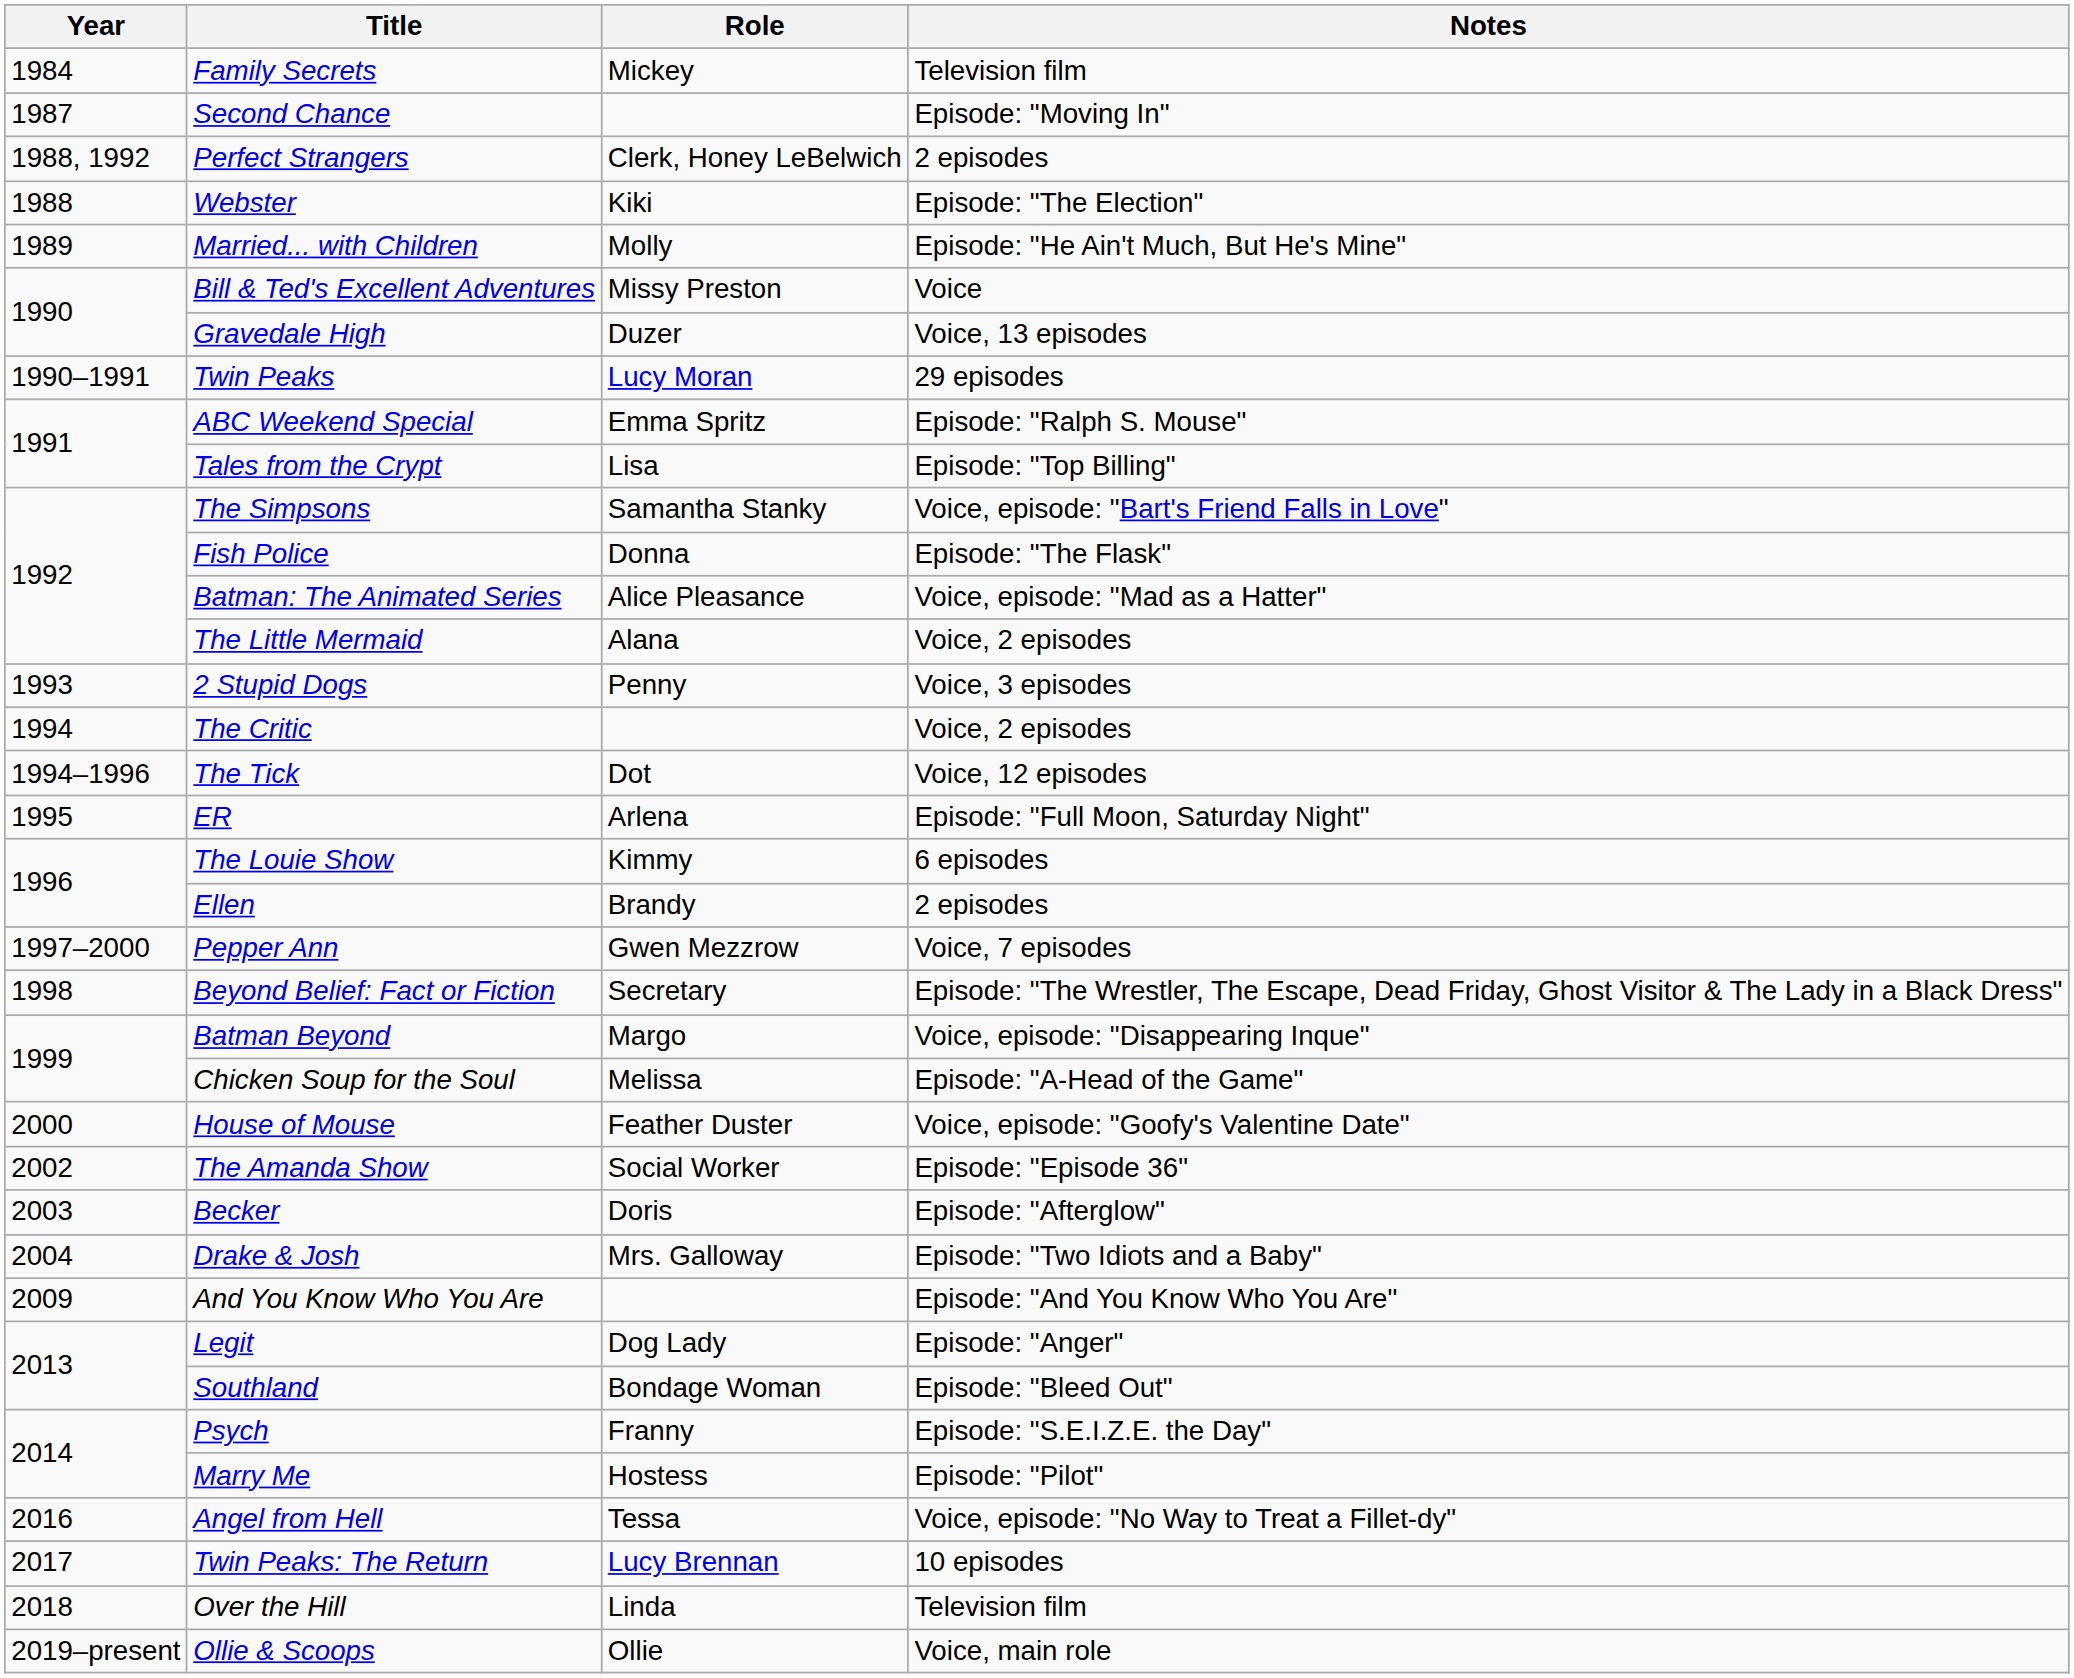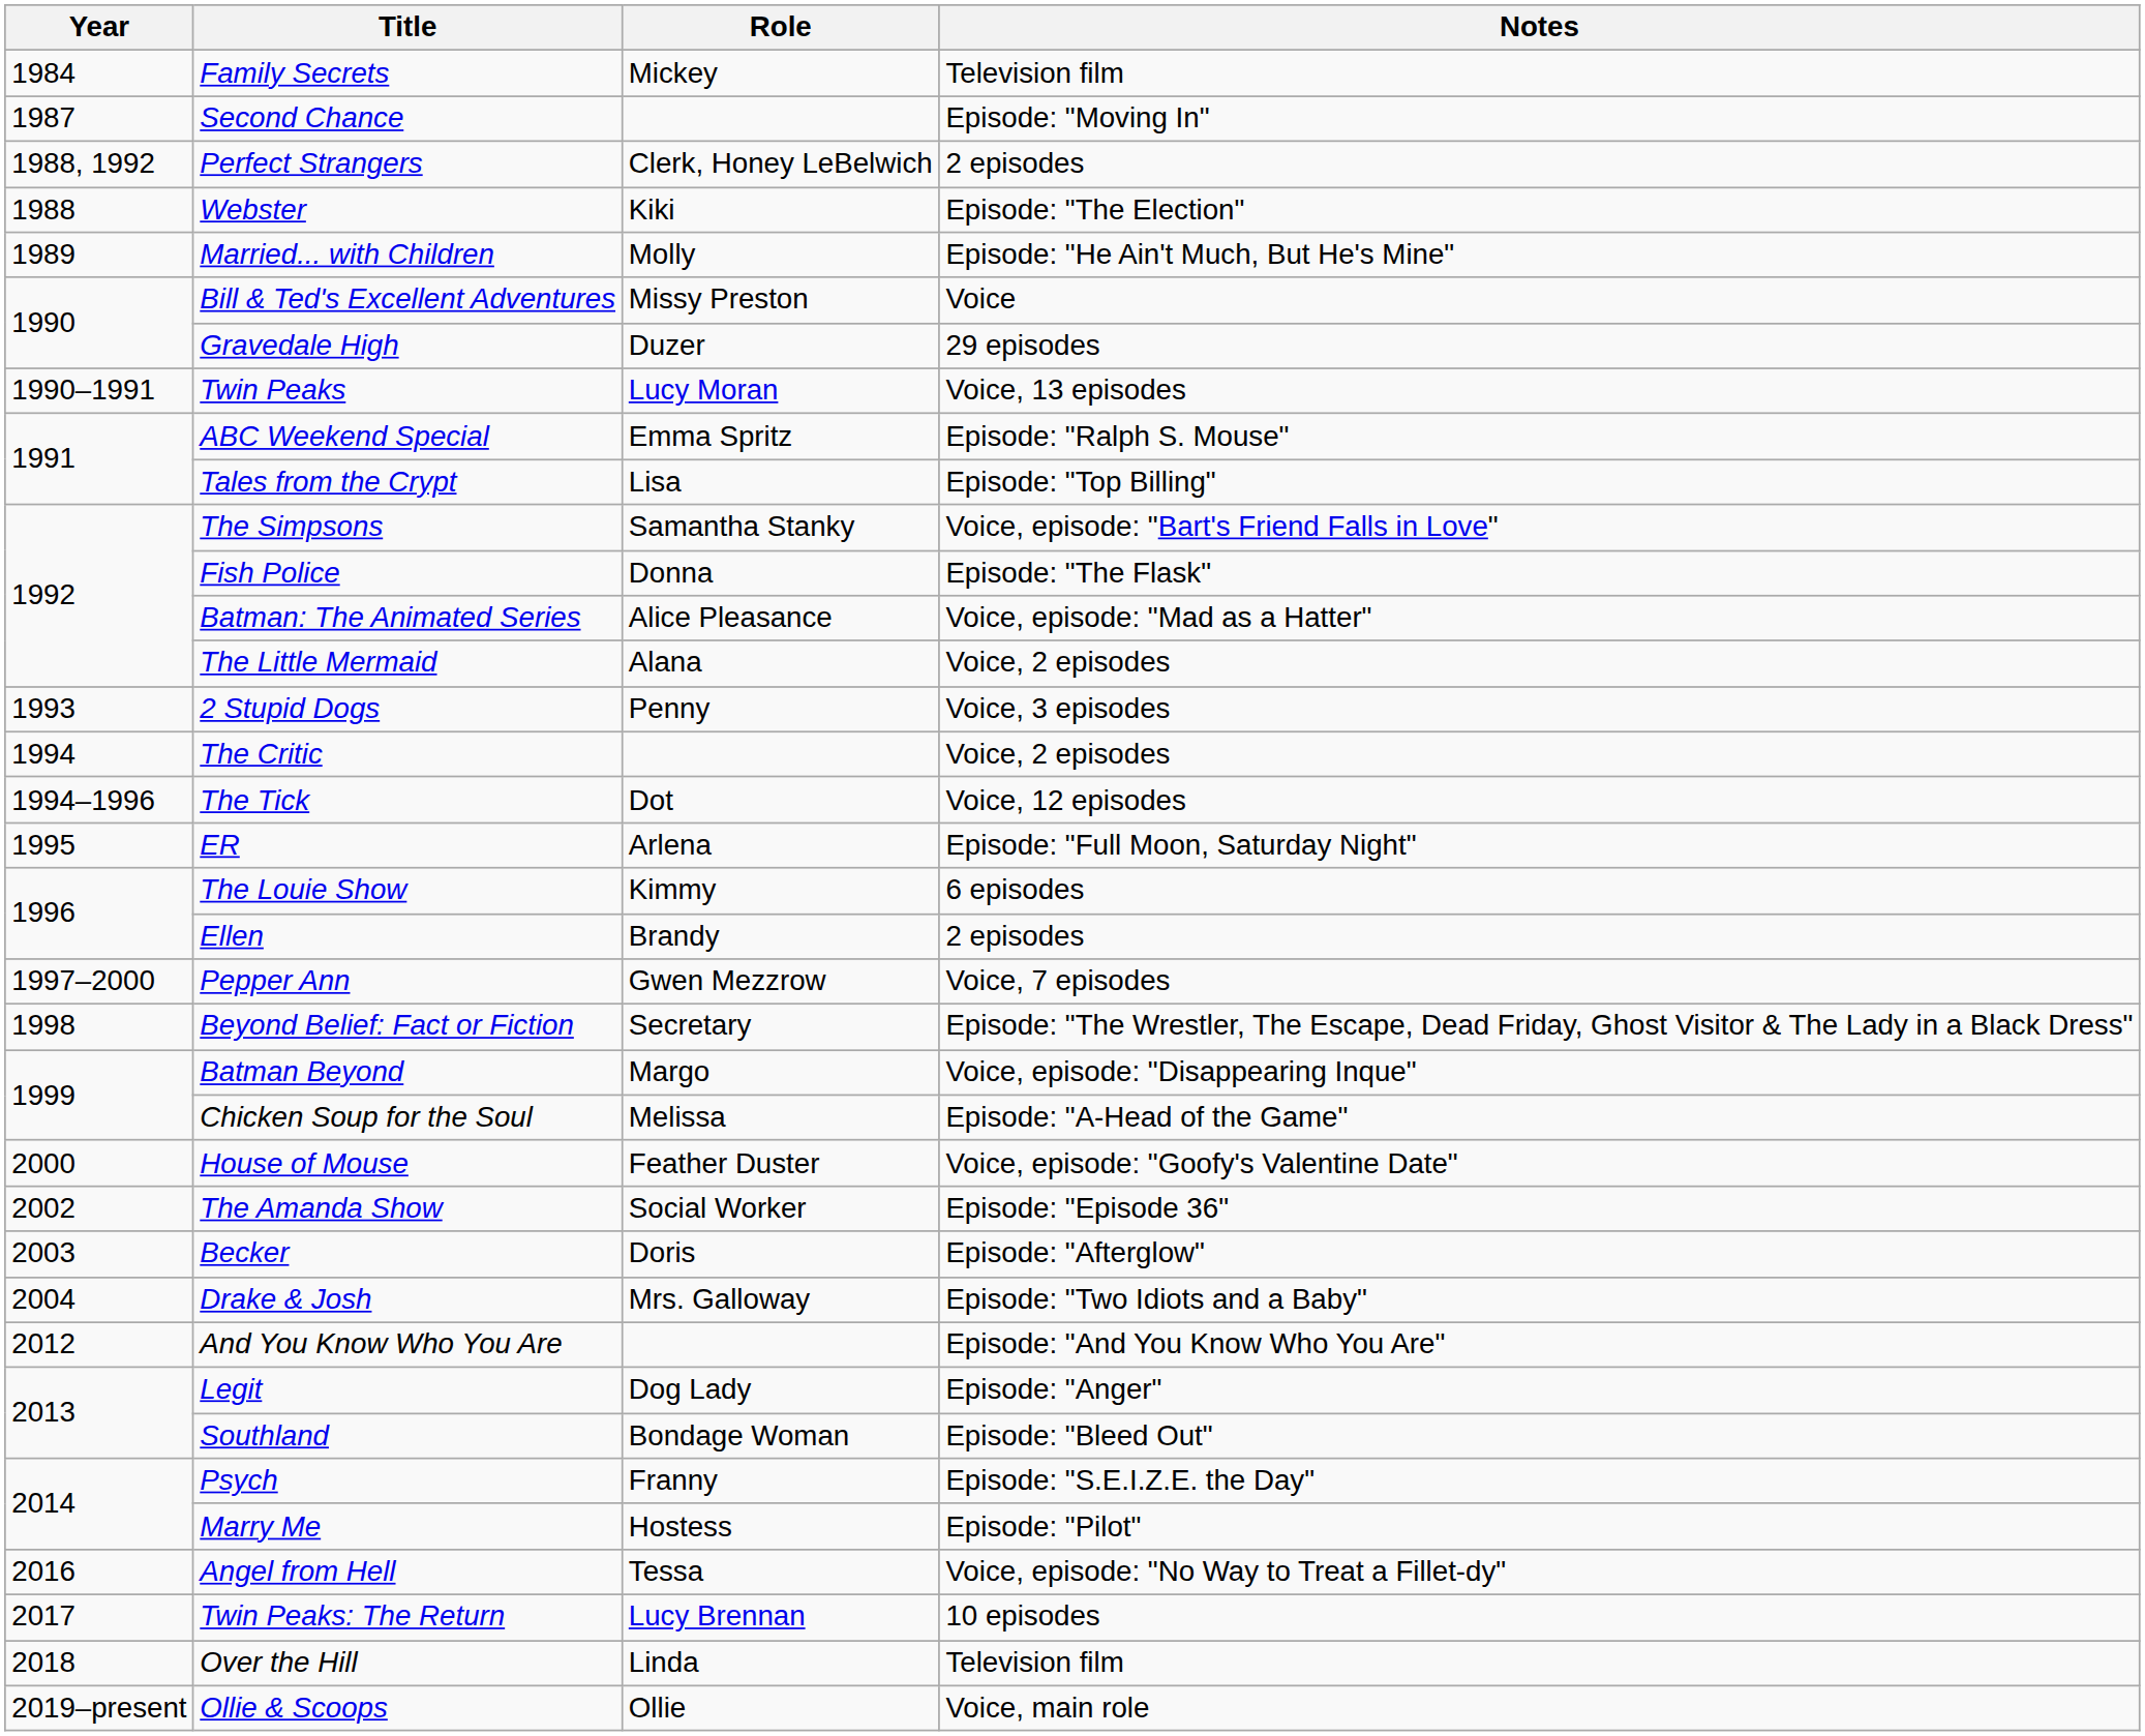 <table class="wikitable">
 <tr>
 <th>Year</th>
 <th>Title</th>
 <th>Role</th>
 <th>Notes</th>
 </tr>
 <tr>
 <td>1984</td>
 <td><em><a href='#'>Family Secrets</a></em></td>
 <td>Mickey</td>
 <td>Television film</td>
 </tr>
 <tr>
 <td>1987</td>
 <td><em><a href='#'>Second Chance</a></em></td>
 <td></td>
 <td>Episode: "Moving In"</td>
 </tr>
 <tr>
 <td>1988, 1992</td>
 <td><em><a href='#'>Perfect Strangers</a></em></td>
 <td>Clerk, Honey LeBelwich</td>
 <td>2 episodes</td>
 </tr>
 <tr>
 <td>1988</td>
 <td><em><a href='#'>Webster</a></em></td>
 <td>Kiki</td>
 <td>Episode: "The Election"</td>
 </tr>
 <tr>
 <td>1989</td>
 <td><em><a href='#'>Married... with Children</a></em></td>
 <td>Molly</td>
 <td>Episode: "He Ain't Much, But He's Mine"</td>
 </tr>
 <tr>
 <td rowspan="2">1990</td>
 <td><em><a href='#'>Bill & Ted's Excellent Adventures</a></em></td>
 <td>Missy Preston</td>
 <td>Voice</td>
 </tr>
 <tr>
 <td><em><a href='#'>Gravedale High</a></em></td>
 <td>Duzer</td>
-<td>Voice, 13 episodes</td>
+<td>29 episodes</td>
 </tr>
 <tr>
 <td>1990–1991</td>
 <td><em><a href='#'>Twin Peaks</a></em></td>
 <td><a href='#'>Lucy Moran</a></td>
-<td>29 episodes</td>
+<td>Voice, 13 episodes</td>
 </tr>
 <tr>
 <td rowspan="2">1991</td>
 <td><em><a href='#'>ABC Weekend Special</a></em></td>
 <td>Emma Spritz</td>
 <td>Episode: "Ralph S. Mouse"</td>
 </tr>
 <tr>
 <td><em><a href='#'>Tales from the Crypt</a></em></td>
 <td>Lisa</td>
 <td>Episode: "Top Billing"</td>
 </tr>
 <tr>
 <td rowspan="4">1992</td>
 <td><em><a href='#'>The Simpsons</a></em></td>
 <td>Samantha Stanky</td>
 <td>Voice, episode: "<a href='#'>Bart's Friend Falls in Love</a>"</td>
 </tr>
 <tr>
 <td><em><a href='#'>Fish Police</a></em></td>
 <td>Donna</td>
 <td>Episode: "The Flask"</td>
 </tr>
 <tr>
 <td><em><a href='#'>Batman: The Animated Series</a></em></td>
 <td>Alice Pleasance</td>
 <td>Voice, episode: "Mad as a Hatter"</td>
 </tr>
 <tr>
 <td><em><a href='#'>The Little Mermaid</a></em></td>
 <td>Alana</td>
 <td>Voice, 2 episodes</td>
 </tr>
 <tr>
 <td>1993</td>
 <td><em><a href='#'>2 Stupid Dogs</a></em></td>
 <td>Penny</td>
 <td>Voice, 3 episodes</td>
 </tr>
 <tr>
 <td>1994</td>
 <td><em><a href='#'>The Critic</a></em></td>
 <td></td>
 <td>Voice, 2 episodes</td>
 </tr>
 <tr>
 <td>1994–1996</td>
 <td><em><a href='#'>The Tick</a></em></td>
 <td>Dot</td>
 <td>Voice, 12 episodes</td>
 </tr>
 <tr>
 <td>1995</td>
 <td><em><a href='#'>ER</a></em></td>
 <td>Arlena</td>
 <td>Episode: "Full Moon, Saturday Night"</td>
 </tr>
 <tr>
 <td rowspan="2">1996</td>
 <td><em><a href='#'>The Louie Show</a></em></td>
 <td>Kimmy</td>
 <td>6 episodes</td>
 </tr>
 <tr>
 <td><em><a href='#'>Ellen</a></em></td>
 <td>Brandy</td>
 <td>2 episodes</td>
 </tr>
 <tr>
 <td>1997–2000</td>
 <td><em><a href='#'>Pepper Ann</a></em></td>
 <td>Gwen Mezzrow</td>
 <td>Voice, 7 episodes</td>
 </tr>
 <tr>
 <td>1998</td>
 <td><em><a href='#'>Beyond Belief: Fact or Fiction</a></em></td>
 <td>Secretary</td>
 <td>Episode: "The Wrestler, The Escape, Dead Friday, Ghost Visitor & The Lady in a Black Dress"</td>
 </tr>
 <tr>
 <td rowspan="2">1999</td>
 <td><em><a href='#'>Batman Beyond</a></em></td>
 <td>Margo</td>
 <td>Voice, episode: "Disappearing Inque"</td>
 </tr>
 <tr>
 <td><em>Chicken Soup for the Soul</em></td>
 <td>Melissa</td>
 <td>Episode: "A-Head of the Game"</td>
 </tr>
 <tr>
 <td>2000</td>
 <td><em><a href='#'>House of Mouse</a></em></td>
 <td>Feather Duster</td>
 <td>Voice, episode: "Goofy's Valentine Date"</td>
 </tr>
 <tr>
 <td>2002</td>
 <td><em><a href='#'>The Amanda Show</a></em></td>
 <td>Social Worker</td>
 <td>Episode: "Episode 36"</td>
 </tr>
 <tr>
 <td>2003</td>
 <td><em><a href='#'>Becker</a></em></td>
 <td>Doris</td>
 <td>Episode: "Afterglow"</td>
 </tr>
 <tr>
 <td>2004</td>
 <td><em><a href='#'>Drake & Josh</a></em></td>
 <td>Mrs. Galloway</td>
 <td>Episode: "Two Idiots and a Baby"</td>
 </tr>
 <tr>
-<td>2009</td>
+<td>2012</td>
 <td><em>And You Know Who You Are</em></td>
 <td></td>
 <td>Episode: "And You Know Who You Are"</td>
 </tr>
 <tr>
 <td rowspan="2">2013</td>
 <td><em><a href='#'>Legit</a></em></td>
 <td>Dog Lady</td>
 <td>Episode: "Anger"</td>
 </tr>
 <tr>
 <td><em><a href='#'>Southland</a></em></td>
 <td>Bondage Woman</td>
 <td>Episode: "Bleed Out"</td>
 </tr>
 <tr>
 <td rowspan="2">2014</td>
 <td><em><a href='#'>Psych</a></em></td>
 <td>Franny</td>
 <td>Episode: "S.E.I.Z.E. the Day"</td>
 </tr>
 <tr>
 <td><em><a href='#'>Marry Me</a></em></td>
 <td>Hostess</td>
 <td>Episode: "Pilot"</td>
 </tr>
 <tr>
 <td>2016</td>
 <td><em><a href='#'>Angel from Hell</a></em></td>
 <td>Tessa</td>
 <td>Voice, episode: "No Way to Treat a Fillet-dy"</td>
 </tr>
 <tr>
 <td>2017</td>
 <td><em><a href='#'>Twin Peaks: The Return</a></em></td>
 <td><a href='#'>Lucy Brennan</a></td>
 <td>10 episodes</td>
 </tr>
 <tr>
 <td>2018</td>
 <td><em>Over the Hill</em></td>
 <td>Linda</td>
 <td>Television film</td>
 </tr>
 <tr>
 <td>2019–present</td>
 <td><em><a href='#'>Ollie & Scoops</a></em></td>
 <td>Ollie</td>
 <td>Voice, main role</td>
 </tr>
 </table>
